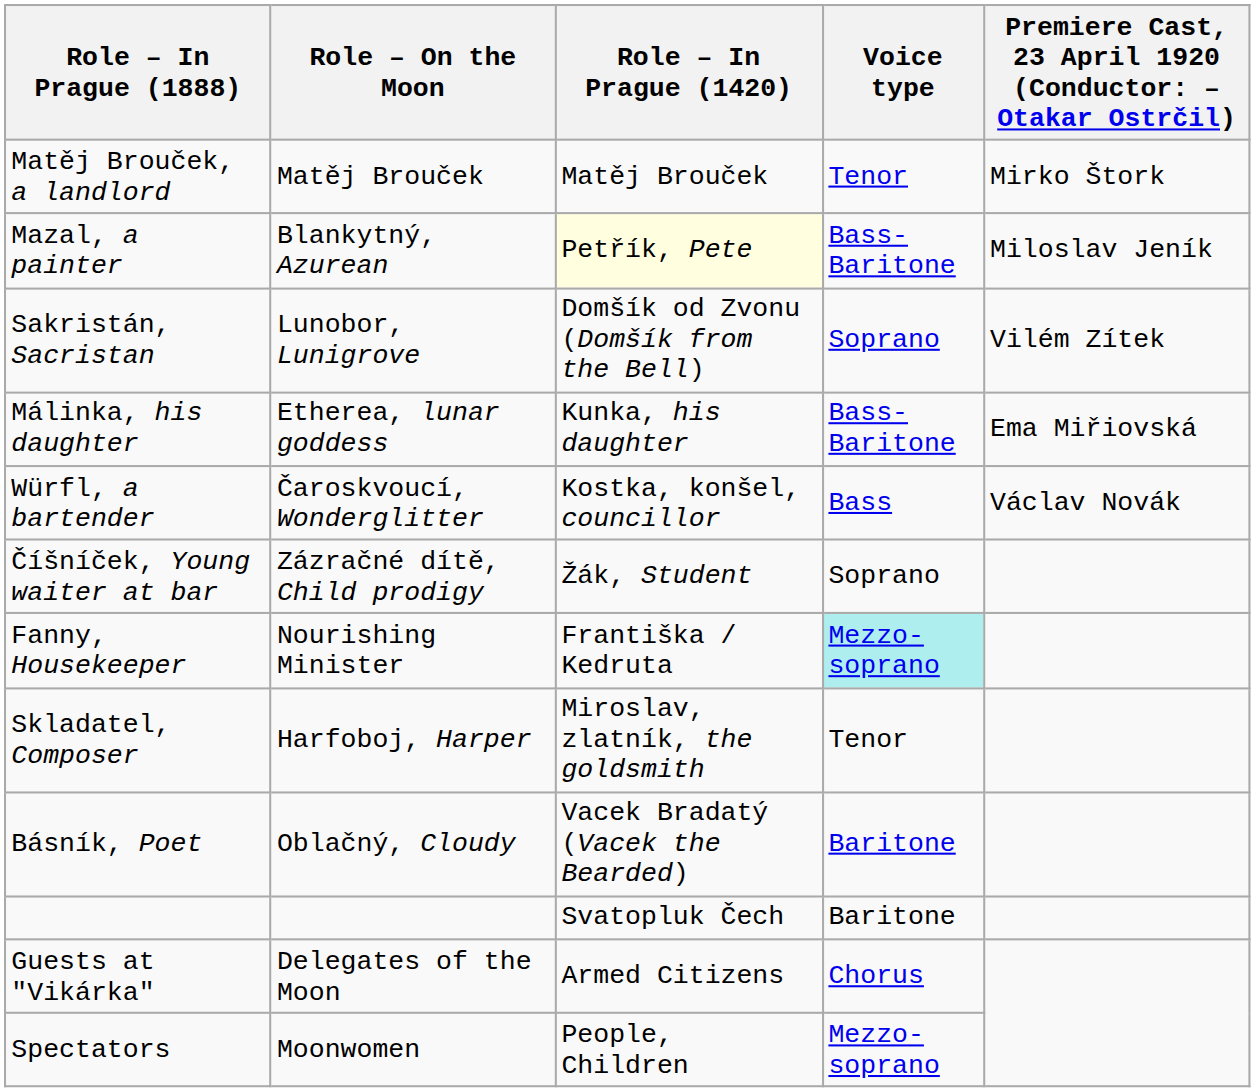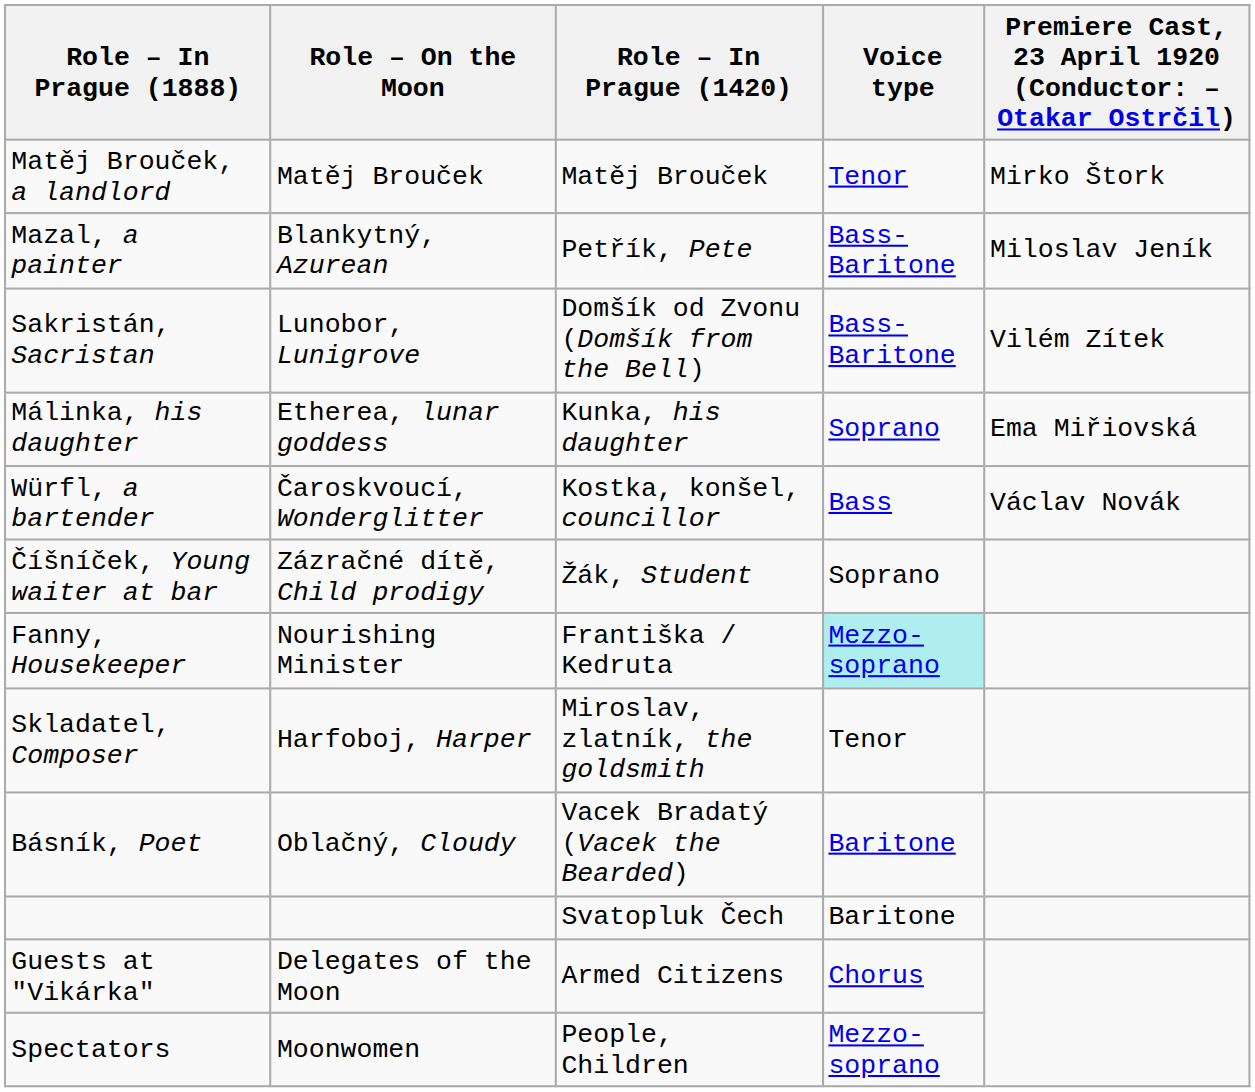 <table class="wikitable">
 <tr>
 <th>Role – In Prague (1888)</th>
 <th>Role – On the Moon</th>
 <th>Role – In Prague (1420)</th>
 <th>Voice type</th>
 <th>Premiere Cast, 23 April 1920<br>(Conductor: – <strong><a href='#'>Otakar Ostrčil</a></strong>)</th>
 </tr>
 <tr>
 <td>Matěj Brouček, <em>a landlord</em></td>
 <td>Matěj Brouček</td>
 <td>Matěj Brouček</td>
 <td><a href='#'>Tenor</a></td>
 <td>Mirko Štork</td>
 </tr>
 <tr>
 <td>Mazal, <em>a painter</em></td>
 <td>Blankytný, <em>Azurean</em></td>
-<td style="background: lightyellow;">Petřík, <em>Pete</em></td>
+<td>Petřík, <em>Pete</em></td>
 <td><a href='#'>Bass-Baritone</a></td>
 <td>Miloslav Jeník</td>
 </tr>
 <tr>
 <td>Sakristán, <em>Sacristan</em></td>
 <td>Lunobor, <em>Lunigrove</em></td>
 <td>Domšík od Zvonu<br> (<em>Domšík from the Bell</em>)</td>
-<td><a href='#'>Soprano</a></td>
+<td><a href='#'>Bass-Baritone</a></td>
 <td>Vilém Zítek</td>
 </tr>
 <tr>
 <td>Málinka, <em>his daughter</em></td>
 <td>Etherea, <em>lunar goddess</em></td>
 <td>Kunka, <em>his daughter</em></td>
-<td><a href='#'>Bass-Baritone</a></td>
+<td><a href='#'>Soprano</a></td>
 <td>Ema Miřiovská</td>
 </tr>
 <tr>
 <td>Würfl, <em>a bartender</em></td>
 <td>Čaroskvoucí, <em>Wonderglitter</em></td>
 <td>Kostka, konšel, <em>councillor</em></td>
 <td><a href='#'>Bass</a></td>
 <td>Václav Novák</td>
 </tr>
 <tr>
 <td>Číšníček, <em>Young waiter at bar</em></td>
 <td>Zázračné dítě, <em>Child prodigy</em></td>
 <td>Žák, <em>Student</em></td>
 <td>Soprano</td>
 <td></td>
 </tr>
 <tr>
 <td>Fanny, <em>Housekeeper</em></td>
 <td>Nourishing Minister</td>
 <td>Františka / Kedruta</td>
 <td style="background: paleturquoise;"><a href='#'>Mezzo-soprano</a></td>
 <td></td>
 </tr>
 <tr>
 <td>Skladatel, <em>Composer</em></td>
 <td>Harfoboj, <em>Harper</em></td>
 <td>Miroslav, zlatník, <em>the goldsmith</em></td>
 <td>Tenor</td>
 <td></td>
 </tr>
 <tr>
 <td>Básník, <em>Poet</em></td>
 <td>Oblačný, <em>Cloudy</em></td>
 <td>Vacek Bradatý<br> (<em>Vacek the Bearded</em>)</td>
 <td><a href='#'>Baritone</a></td>
 <td></td>
 </tr>
 <tr>
 <td></td>
 <td></td>
 <td>Svatopluk Čech</td>
 <td>Baritone</td>
 <td></td>
 </tr>
 <tr>
 <td>Guests at "Vikárka"</td>
 <td>Delegates of the Moon</td>
 <td>Armed Citizens</td>
 <td><a href='#'>Chorus</a></td>
 </tr>
 <tr>
 <td>Spectators</td>
 <td>Moonwomen</td>
 <td>People, Children</td>
 <td><a href='#'>Mezzo-soprano</a></td>
 </tr>
 </table>
